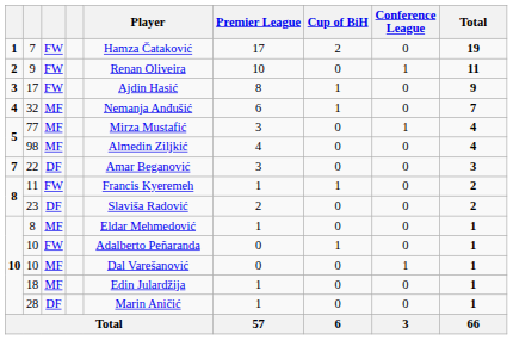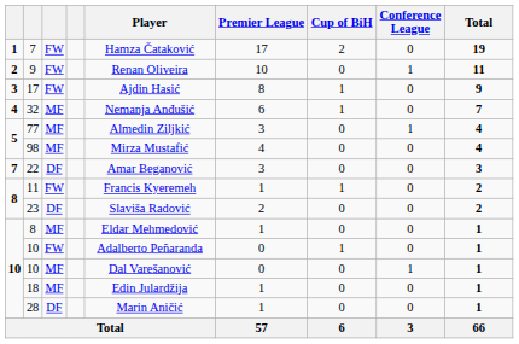 <table class="wikitable sortable" style="text-align:center">
 <tr>
 <th width=15></th>
 <th width=15></th>
 <th width=15></th>
 <th width=15></th>
 <th width=160>Player</th>
 <th width=110><a href='#'>Premier League</a></th>
 <th width=80><a href='#'>Cup of BiH</a></th>
 <th width=80><a href='#'>Conference League</a></th>
 <th width=80>Total</th>
 </tr>
 <tr>
 <td><strong>1</strong></td>
 <td>7</td>
 <td><a href='#'>FW</a></td>
 <td></td>
 <td><a href='#'>Hamza Čataković</a></td>
 <td>17 </td>
 <td>2 </td>
 <td>0 </td>
 <td><strong>19</strong> </td>
 </tr>
 <tr>
 <td><strong>2</strong></td>
 <td>9</td>
 <td><a href='#'>FW</a></td>
 <td></td>
 <td><a href='#'>Renan Oliveira</a></td>
 <td>10 </td>
 <td>0 </td>
 <td>1 </td>
 <td><strong>11</strong> </td>
 </tr>
 <tr>
 <td><strong>3</strong></td>
 <td>17</td>
 <td><a href='#'>FW</a></td>
 <td></td>
 <td><a href='#'>Ajdin Hasić</a></td>
 <td>8 </td>
 <td>1 </td>
 <td>0 </td>
 <td><strong>9</strong> </td>
 </tr>
 <tr>
 <td><strong>4</strong></td>
 <td>32</td>
 <td><a href='#'>MF</a></td>
 <td></td>
 <td><a href='#'>Nemanja Anđušić</a></td>
 <td>6 </td>
 <td>1 </td>
 <td>0 </td>
 <td><strong>7</strong> </td>
 </tr>
 <tr>
 <td rowspan=2><strong>5</strong></td>
 <td>77</td>
 <td><a href='#'>MF</a></td>
 <td></td>
-<td><a href='#'>Mirza Mustafić</a></td>
+<td><a href='#'>Almedin Ziljkić</a></td>
 <td>3 </td>
 <td>0 </td>
 <td>1 </td>
 <td><strong>4</strong> </td>
 </tr>
 <tr>
 <td>98</td>
 <td><a href='#'>MF</a></td>
 <td></td>
-<td><a href='#'>Almedin Ziljkić</a></td>
+<td><a href='#'>Mirza Mustafić</a></td>
 <td>4 </td>
 <td>0 </td>
 <td>0 </td>
 <td><strong>4</strong> </td>
 </tr>
 <tr>
 <td><strong>7</strong></td>
 <td>22</td>
 <td><a href='#'>DF</a></td>
 <td></td>
 <td><a href='#'>Amar Beganović</a></td>
 <td>3 </td>
 <td>0 </td>
 <td>0 </td>
 <td><strong>3</strong> </td>
 </tr>
 <tr>
 <td rowspan=2><strong>8</strong></td>
 <td>11</td>
 <td><a href='#'>FW</a></td>
 <td></td>
 <td><a href='#'>Francis Kyeremeh</a></td>
 <td>1 </td>
 <td>1 </td>
 <td>0 </td>
 <td><strong>2</strong> </td>
 </tr>
 <tr>
 <td>23</td>
 <td><a href='#'>DF</a></td>
 <td></td>
 <td><a href='#'>Slaviša Radović</a></td>
 <td>2 </td>
 <td>0 </td>
 <td>0 </td>
 <td><strong>2</strong> </td>
 </tr>
 <tr>
 <td rowspan=5><strong>10</strong></td>
 <td>8</td>
 <td><a href='#'>MF</a></td>
 <td></td>
 <td><a href='#'>Eldar Mehmedović</a></td>
 <td>1 </td>
 <td>0 </td>
 <td>0 </td>
 <td><strong>1</strong> </td>
 </tr>
 <tr>
 <td>10</td>
 <td><a href='#'>FW</a></td>
 <td></td>
 <td><a href='#'>Adalberto Peñaranda</a></td>
 <td>0 </td>
 <td>1 </td>
 <td>0 </td>
 <td><strong>1</strong> </td>
 </tr>
 <tr>
 <td>10</td>
 <td><a href='#'>MF</a></td>
 <td></td>
 <td><a href='#'>Dal Varešanović</a></td>
 <td>0 </td>
 <td>0 </td>
 <td>1 </td>
 <td><strong>1</strong> </td>
 </tr>
 <tr>
 <td>18</td>
 <td><a href='#'>MF</a></td>
 <td></td>
 <td><a href='#'>Edin Julardžija</a></td>
 <td>1</td>
 <td>0</td>
 <td>0</td>
 <td><strong>1</strong></td>
 </tr>
 <tr>
 <td>28</td>
 <td><a href='#'>DF</a></td>
 <td></td>
 <td><a href='#'>Marin Aničić</a></td>
 <td>1 </td>
 <td>0 </td>
 <td>0 </td>
 <td><strong>1</strong> </td>
 </tr>
 <tr>
 <th colspan=5>Total</th>
 <th>57</th>
 <th>6</th>
 <th>3</th>
 <th>66</th>
 </tr>
 </table>
